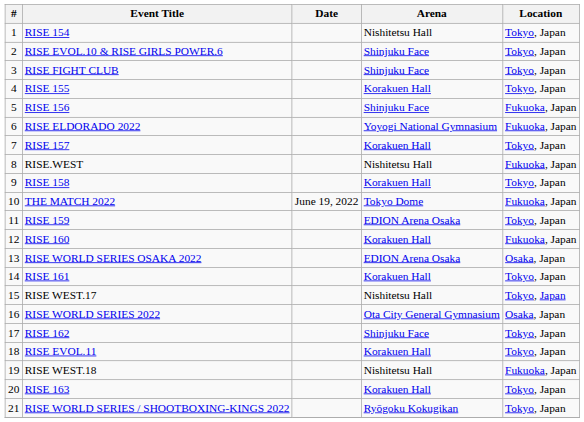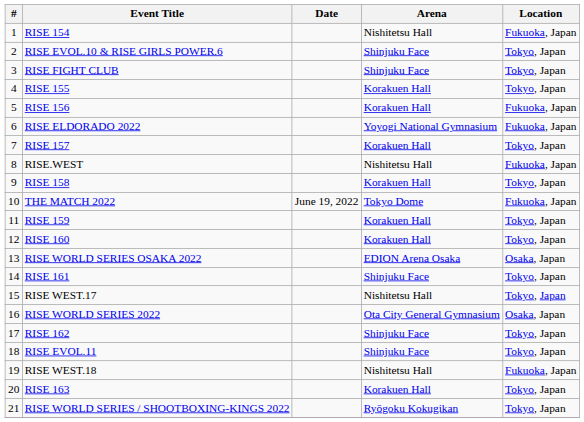 <table class="sortable wikitable succession-box" style="margin:1.0em auto; font-size:90%;">
 <tr>
 <th scope="col">#</th>
 <th scope="col">Event Title</th>
 <th scope="col">Date</th>
 <th scope="col">Arena</th>
 <th scope="col">Location</th>
 </tr>
 <tr>
 <td align=center>1</td>
 <td><a href='#'>RISE 154</a></td>
 <td></td>
 <td>Nishitetsu Hall</td>
-<td> <a href='#'>Tokyo</a>, Japan</td>
+<td> <a href='#'>Fukuoka</a>, Japan</td>
 </tr>
 <tr>
 <td align=center>2</td>
 <td><a href='#'>RISE EVOL.10 & RISE GIRLS POWER.6</a></td>
 <td></td>
 <td><a href='#'>Shinjuku Face</a></td>
 <td> <a href='#'>Tokyo</a>, Japan</td>
 </tr>
 <tr>
 <td align=center>3</td>
 <td><a href='#'>RISE FIGHT CLUB</a></td>
 <td></td>
 <td><a href='#'>Shinjuku Face</a></td>
 <td> <a href='#'>Tokyo</a>, Japan</td>
 </tr>
 <tr>
 <td align=center>4</td>
 <td><a href='#'>RISE 155</a></td>
 <td></td>
 <td><a href='#'>Korakuen Hall</a></td>
 <td> <a href='#'>Tokyo</a>, Japan</td>
 </tr>
 <tr>
 <td align=center>5</td>
 <td><a href='#'>RISE 156</a></td>
 <td></td>
-<td><a href='#'>Shinjuku Face</a></td>
+<td><a href='#'>Korakuen Hall</a></td>
 <td> <a href='#'>Fukuoka</a>, Japan</td>
 </tr>
 <tr>
 <td align=center>6</td>
 <td><a href='#'>RISE ELDORADO 2022</a></td>
 <td></td>
 <td><a href='#'>Yoyogi National Gymnasium</a></td>
 <td> <a href='#'>Fukuoka</a>, Japan</td>
 </tr>
 <tr>
 <td align=center>7</td>
 <td><a href='#'>RISE 157</a></td>
 <td></td>
 <td><a href='#'>Korakuen Hall</a></td>
 <td> <a href='#'>Tokyo</a>, Japan</td>
 </tr>
 <tr>
 <td align=center>8</td>
 <td>RISE.WEST</td>
 <td></td>
 <td>Nishitetsu Hall</td>
 <td> <a href='#'>Fukuoka</a>, Japan</td>
 </tr>
 <tr>
 <td align=center>9</td>
 <td><a href='#'>RISE 158</a></td>
 <td></td>
 <td><a href='#'>Korakuen Hall</a></td>
 <td> <a href='#'>Tokyo</a>, Japan</td>
 </tr>
 <tr>
 <td align=center>10</td>
 <td><a href='#'>THE MATCH 2022</a></td>
 <td>June 19, 2022</td>
 <td><a href='#'>Tokyo Dome</a></td>
 <td> <a href='#'>Fukuoka</a>, Japan</td>
 </tr>
 <tr>
 <td align=center>11</td>
 <td><a href='#'>RISE 159</a></td>
 <td></td>
-<td><a href='#'>EDION Arena Osaka</a></td>
+<td><a href='#'>Korakuen Hall</a></td>
 <td> <a href='#'>Tokyo</a>, Japan</td>
 </tr>
 <tr>
 <td align=center>12</td>
 <td><a href='#'>RISE 160</a></td>
 <td></td>
 <td><a href='#'>Korakuen Hall</a></td>
-<td> <a href='#'>Fukuoka</a>, Japan</td>
+<td> <a href='#'>Tokyo</a>, Japan</td>
 </tr>
 <tr>
 <td align=center>13</td>
 <td><a href='#'>RISE WORLD SERIES OSAKA 2022</a></td>
 <td></td>
 <td><a href='#'>EDION Arena Osaka</a></td>
 <td> <a href='#'>Osaka</a>, Japan</td>
 </tr>
 <tr>
 <td align=center>14</td>
 <td><a href='#'>RISE 161</a></td>
 <td></td>
-<td><a href='#'>Korakuen Hall</a></td>
+<td><a href='#'>Shinjuku Face</a></td>
 <td> <a href='#'>Tokyo</a>, Japan</td>
 </tr>
 <tr>
 <td align=center>15</td>
 <td>RISE WEST.17</td>
 <td></td>
 <td>Nishitetsu Hall</td>
 <td> <a href='#'>Tokyo</a>, <a href='#'>Japan</a></td>
 </tr>
 <tr>
 <td align=center>16</td>
 <td><a href='#'>RISE WORLD SERIES 2022</a></td>
 <td></td>
 <td><a href='#'>Ota City General Gymnasium</a></td>
 <td> <a href='#'>Osaka</a>, Japan</td>
 </tr>
 <tr>
 <td align=center>17</td>
 <td><a href='#'>RISE 162</a></td>
 <td></td>
 <td><a href='#'>Shinjuku Face</a></td>
 <td> <a href='#'>Tokyo</a>, Japan</td>
 </tr>
 <tr>
 <td align=center>18</td>
 <td><a href='#'>RISE EVOL.11</a></td>
 <td></td>
-<td><a href='#'>Korakuen Hall</a></td>
+<td><a href='#'>Shinjuku Face</a></td>
 <td> <a href='#'>Tokyo</a>, Japan</td>
 </tr>
 <tr>
 <td align=center>19</td>
 <td>RISE WEST.18</td>
 <td></td>
 <td>Nishitetsu Hall</td>
 <td> <a href='#'>Fukuoka</a>, Japan</td>
 </tr>
 <tr>
 <td align=center>20</td>
 <td><a href='#'>RISE 163</a></td>
 <td></td>
 <td><a href='#'>Korakuen Hall</a></td>
 <td> <a href='#'>Tokyo</a>, Japan</td>
 </tr>
 <tr>
 <td align=center>21</td>
 <td><a href='#'>RISE WORLD SERIES / SHOOTBOXING-KINGS 2022</a></td>
 <td></td>
 <td><a href='#'>Ryōgoku Kokugikan</a></td>
 <td> <a href='#'>Tokyo</a>, Japan</td>
 </tr>
 <tr>
 </tr>
 </table>
